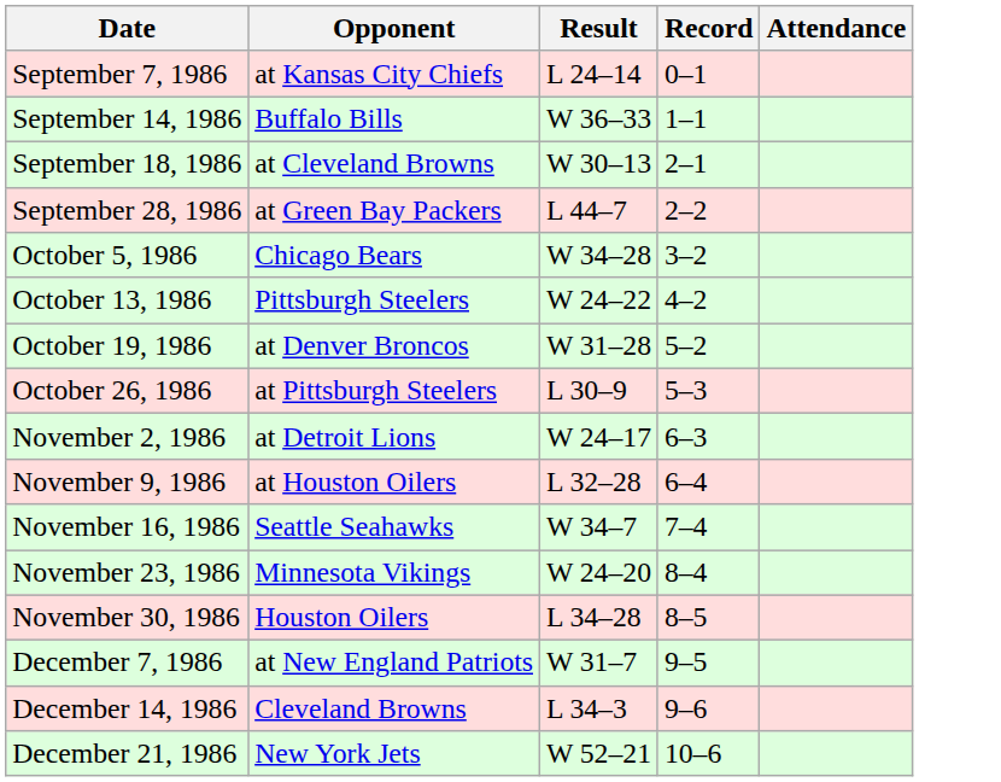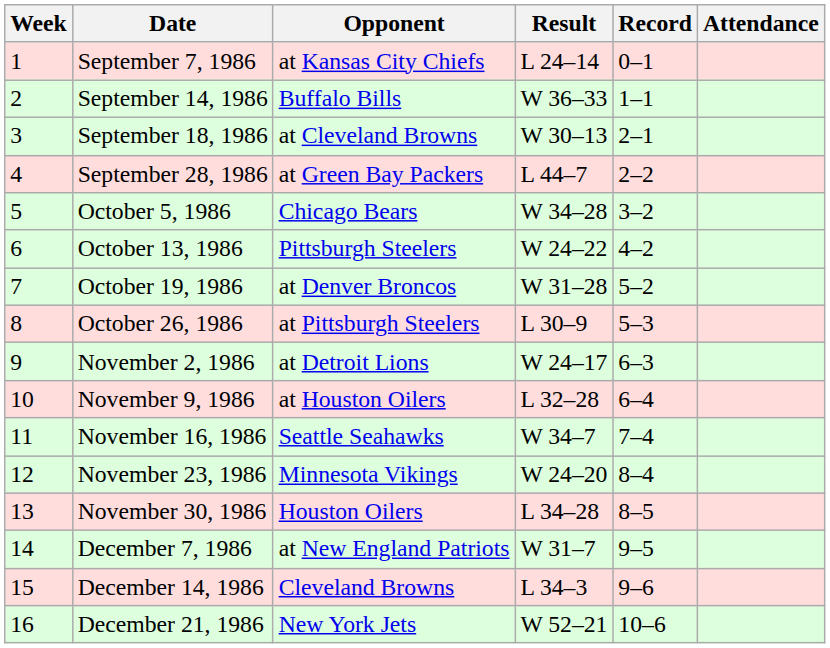 <table class="wikitable">
 <tr>
+<th>Week</th>
 <th>Date</th>
 <th>Opponent</th>
 <th>Result</th>
 <th>Record</th>
 <th>Attendance</th>
 </tr>
 <tr style="background: #ffdddd;">
+<td>1</td>
 <td>September 7, 1986</td>
 <td>at <a href='#'>Kansas City Chiefs</a></td>
 <td>L 24–14</td>
 <td>0–1</td>
 <td></td>
 </tr>
 <tr style="background: #ddffdd;">
+<td>2</td>
 <td>September 14, 1986</td>
 <td><a href='#'>Buffalo Bills</a></td>
 <td>W 36–33</td>
 <td>1–1</td>
 <td></td>
 </tr>
 <tr style="background: #ddffdd;">
+<td>3</td>
 <td>September 18, 1986</td>
 <td>at <a href='#'>Cleveland Browns</a></td>
 <td>W 30–13</td>
 <td>2–1</td>
 <td></td>
 </tr>
 <tr style="background: #ffdddd;">
+<td>4</td>
 <td>September 28, 1986</td>
 <td>at <a href='#'>Green Bay Packers</a></td>
 <td>L 44–7</td>
 <td>2–2</td>
 <td></td>
 </tr>
 <tr style="background: #ddffdd;">
+<td>5</td>
 <td>October 5, 1986</td>
 <td><a href='#'>Chicago Bears</a></td>
 <td>W 34–28</td>
 <td>3–2</td>
 <td></td>
 </tr>
 <tr style="background: #ddffdd;">
+<td>6</td>
 <td>October 13, 1986</td>
 <td><a href='#'>Pittsburgh Steelers</a></td>
 <td>W 24–22</td>
 <td>4–2</td>
 <td></td>
 </tr>
 <tr style="background: #ddffdd;">
+<td>7</td>
 <td>October 19, 1986</td>
 <td>at <a href='#'>Denver Broncos</a></td>
 <td>W 31–28</td>
 <td>5–2</td>
 <td></td>
 </tr>
 <tr style="background: #ffdddd;">
+<td>8</td>
 <td>October 26, 1986</td>
 <td>at <a href='#'>Pittsburgh Steelers</a></td>
 <td>L 30–9</td>
 <td>5–3</td>
 <td></td>
 </tr>
 <tr style="background: #ddffdd;">
+<td>9</td>
 <td>November 2, 1986</td>
 <td>at <a href='#'>Detroit Lions</a></td>
 <td>W 24–17</td>
 <td>6–3</td>
 <td></td>
 </tr>
 <tr style="background: #ffdddd;">
+<td>10</td>
 <td>November 9, 1986</td>
 <td>at <a href='#'>Houston Oilers</a></td>
 <td>L 32–28</td>
 <td>6–4</td>
 <td></td>
 </tr>
 <tr style="background: #ddffdd;">
+<td>11</td>
 <td>November 16, 1986</td>
 <td><a href='#'>Seattle Seahawks</a></td>
 <td>W 34–7</td>
 <td>7–4</td>
 <td></td>
 </tr>
 <tr style="background: #ddffdd;">
+<td>12</td>
 <td>November 23, 1986</td>
 <td><a href='#'>Minnesota Vikings</a></td>
 <td>W 24–20</td>
 <td>8–4</td>
 <td></td>
 </tr>
 <tr style="background: #ffdddd;">
+<td>13</td>
 <td>November 30, 1986</td>
 <td><a href='#'>Houston Oilers</a></td>
 <td>L 34–28</td>
 <td>8–5</td>
 <td></td>
 </tr>
 <tr style="background: #ddffdd;">
+<td>14</td>
 <td>December 7, 1986</td>
 <td>at <a href='#'>New England Patriots</a></td>
 <td>W 31–7</td>
 <td>9–5</td>
 <td></td>
 </tr>
 <tr style="background: #ffdddd;">
+<td>15</td>
 <td>December 14, 1986</td>
 <td><a href='#'>Cleveland Browns</a></td>
 <td>L 34–3</td>
 <td>9–6</td>
 <td></td>
 </tr>
 <tr style="background: #ddffdd;">
+<td>16</td>
 <td>December 21, 1986</td>
 <td><a href='#'>New York Jets</a></td>
 <td>W 52–21</td>
 <td>10–6</td>
 <td></td>
 </tr>
 </table>
